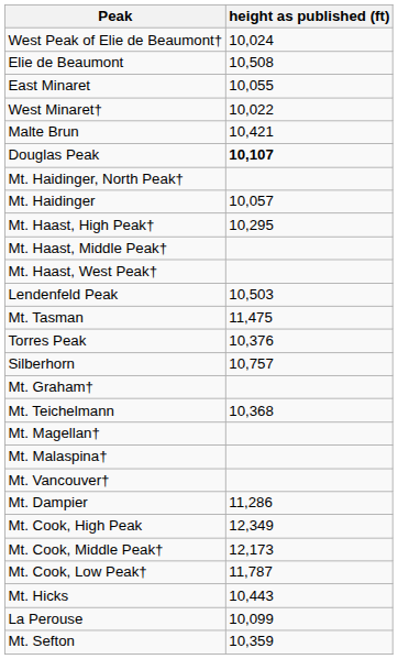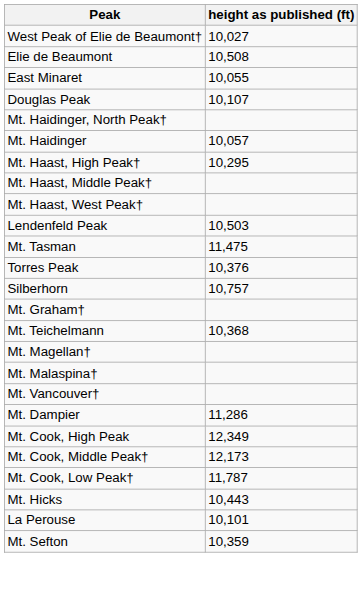 <table class="wikitable sortable">
 <tr>
 <th>Peak</th>
 <th>height as published (ft)</th>
 </tr>
 <tr>
 <td>West Peak of Elie de Beaumont†</td>
-<td>10,024</td>
+<td>10,027</td>
 </tr>
 <tr>
 <td>Elie de Beaumont</td>
 <td>10,508</td>
 </tr>
 <tr>
 <td>East Minaret</td>
 <td>10,055</td>
 </tr>
 <tr>
-<td>West Minaret†</td>
-<td>10,022</td>
-</tr>
-<tr>
-<td>Malte Brun</td>
-<td>10,421</td>
-</tr>
-<tr>
 <td>Douglas Peak</td>
-<td><strong>10,107</strong></td>
+<td>10,107</td>
 </tr>
 <tr>
 <td>Mt. Haidinger, North Peak†</td>
 <td></td>
 </tr>
 <tr>
 <td>Mt. Haidinger</td>
 <td>10,057</td>
 </tr>
 <tr>
 <td>Mt. Haast, High Peak†</td>
 <td>10,295</td>
 </tr>
 <tr>
 <td>Mt. Haast, Middle Peak†</td>
 <td></td>
 </tr>
 <tr>
 <td>Mt. Haast, West Peak†</td>
 <td></td>
 </tr>
 <tr>
 <td>Lendenfeld Peak</td>
 <td>10,503</td>
 </tr>
 <tr>
 <td>Mt. Tasman</td>
 <td>11,475</td>
 </tr>
 <tr>
 <td>Torres Peak</td>
 <td>10,376</td>
 </tr>
 <tr>
 <td>Silberhorn</td>
 <td>10,757</td>
 </tr>
 <tr>
 <td>Mt. Graham†</td>
 <td></td>
 </tr>
 <tr>
 <td>Mt. Teichelmann</td>
 <td>10,368</td>
 </tr>
 <tr>
 <td>Mt. Magellan†</td>
 <td></td>
 </tr>
 <tr>
 <td>Mt. Malaspina†</td>
 <td></td>
 </tr>
 <tr>
 <td>Mt. Vancouver†</td>
 <td></td>
 </tr>
 <tr>
 <td>Mt. Dampier</td>
 <td>11,286</td>
 </tr>
 <tr>
 <td>Mt. Cook, High Peak</td>
 <td>12,349</td>
 </tr>
 <tr>
 <td>Mt. Cook, Middle Peak†</td>
 <td>12,173</td>
 </tr>
 <tr>
 <td>Mt. Cook, Low Peak†</td>
 <td>11,787</td>
 </tr>
 <tr>
 <td>Mt. Hicks</td>
 <td>10,443</td>
 </tr>
 <tr>
 <td>La Perouse</td>
-<td>10,099</td>
+<td>10,101</td>
 </tr>
 <tr>
 <td>Mt. Sefton</td>
 <td>10,359</td>
 </tr>
 </table>
